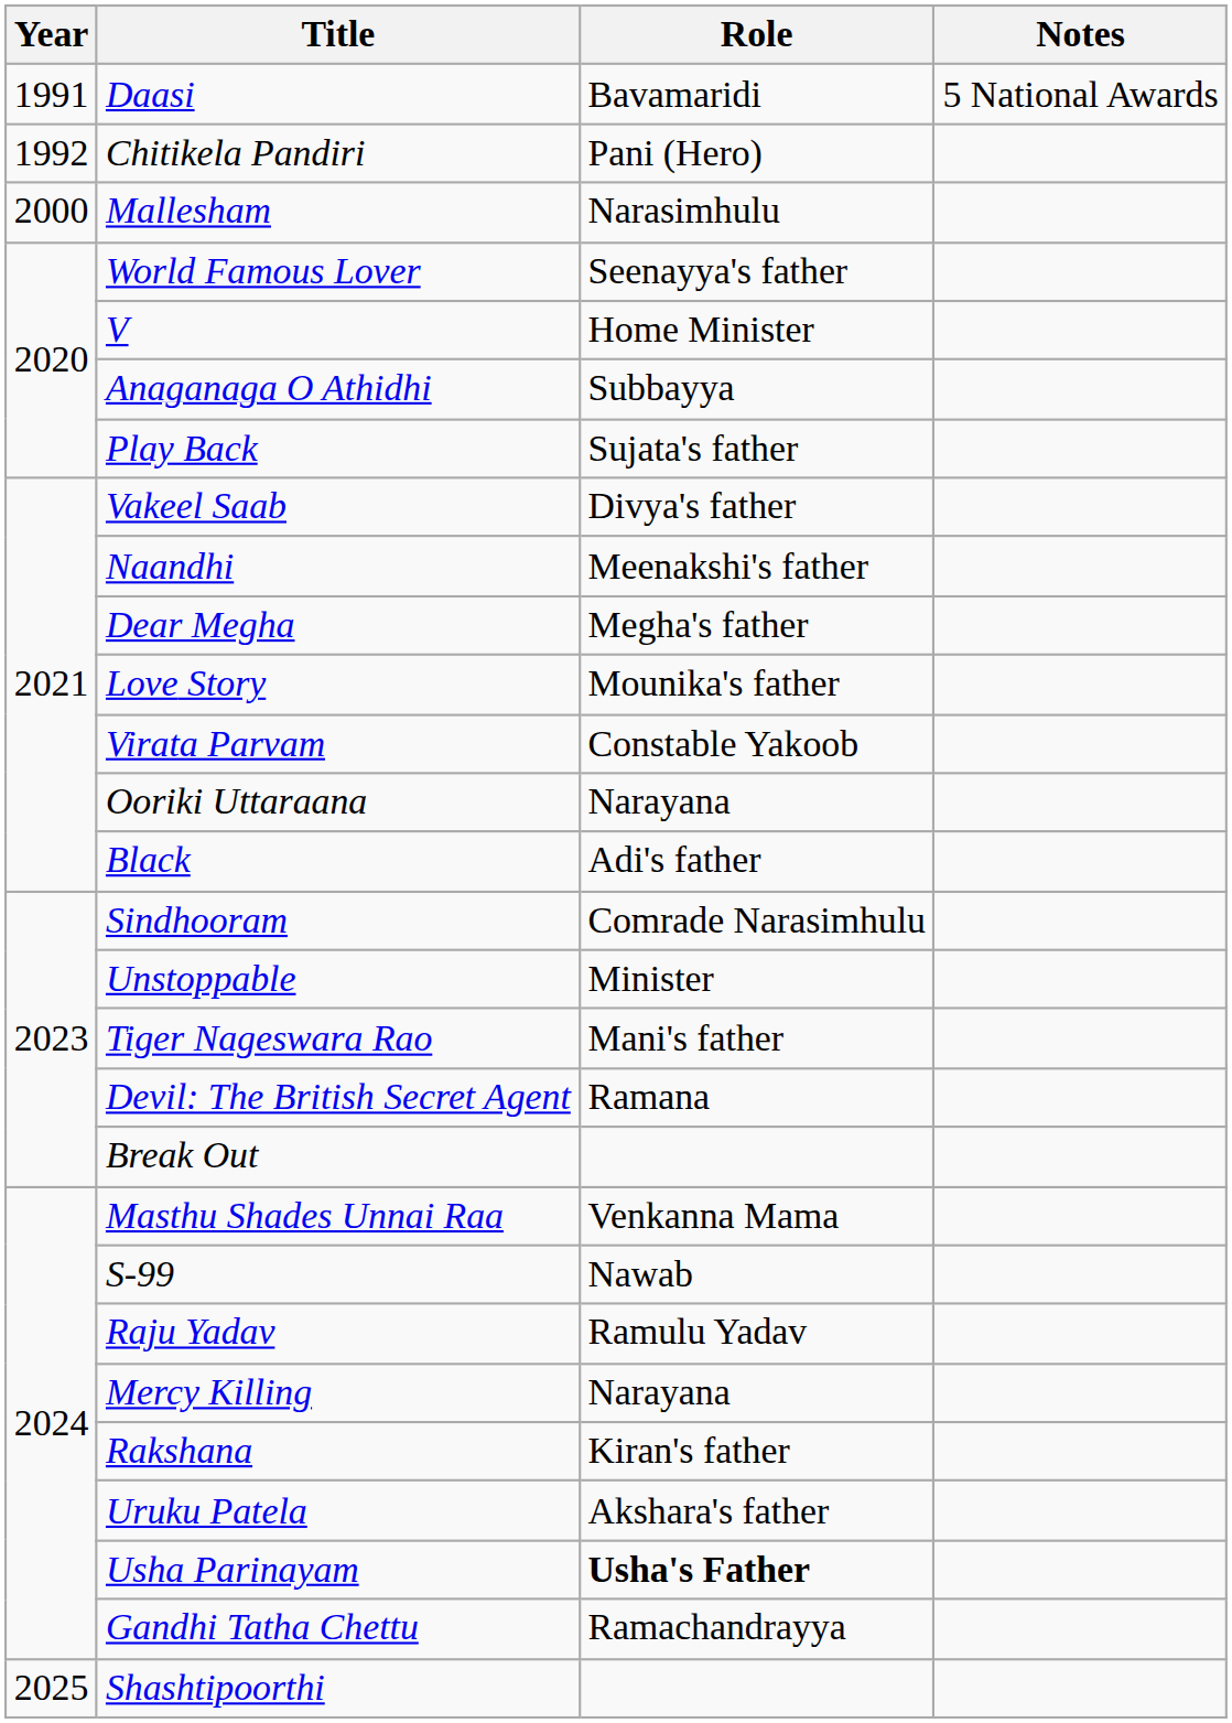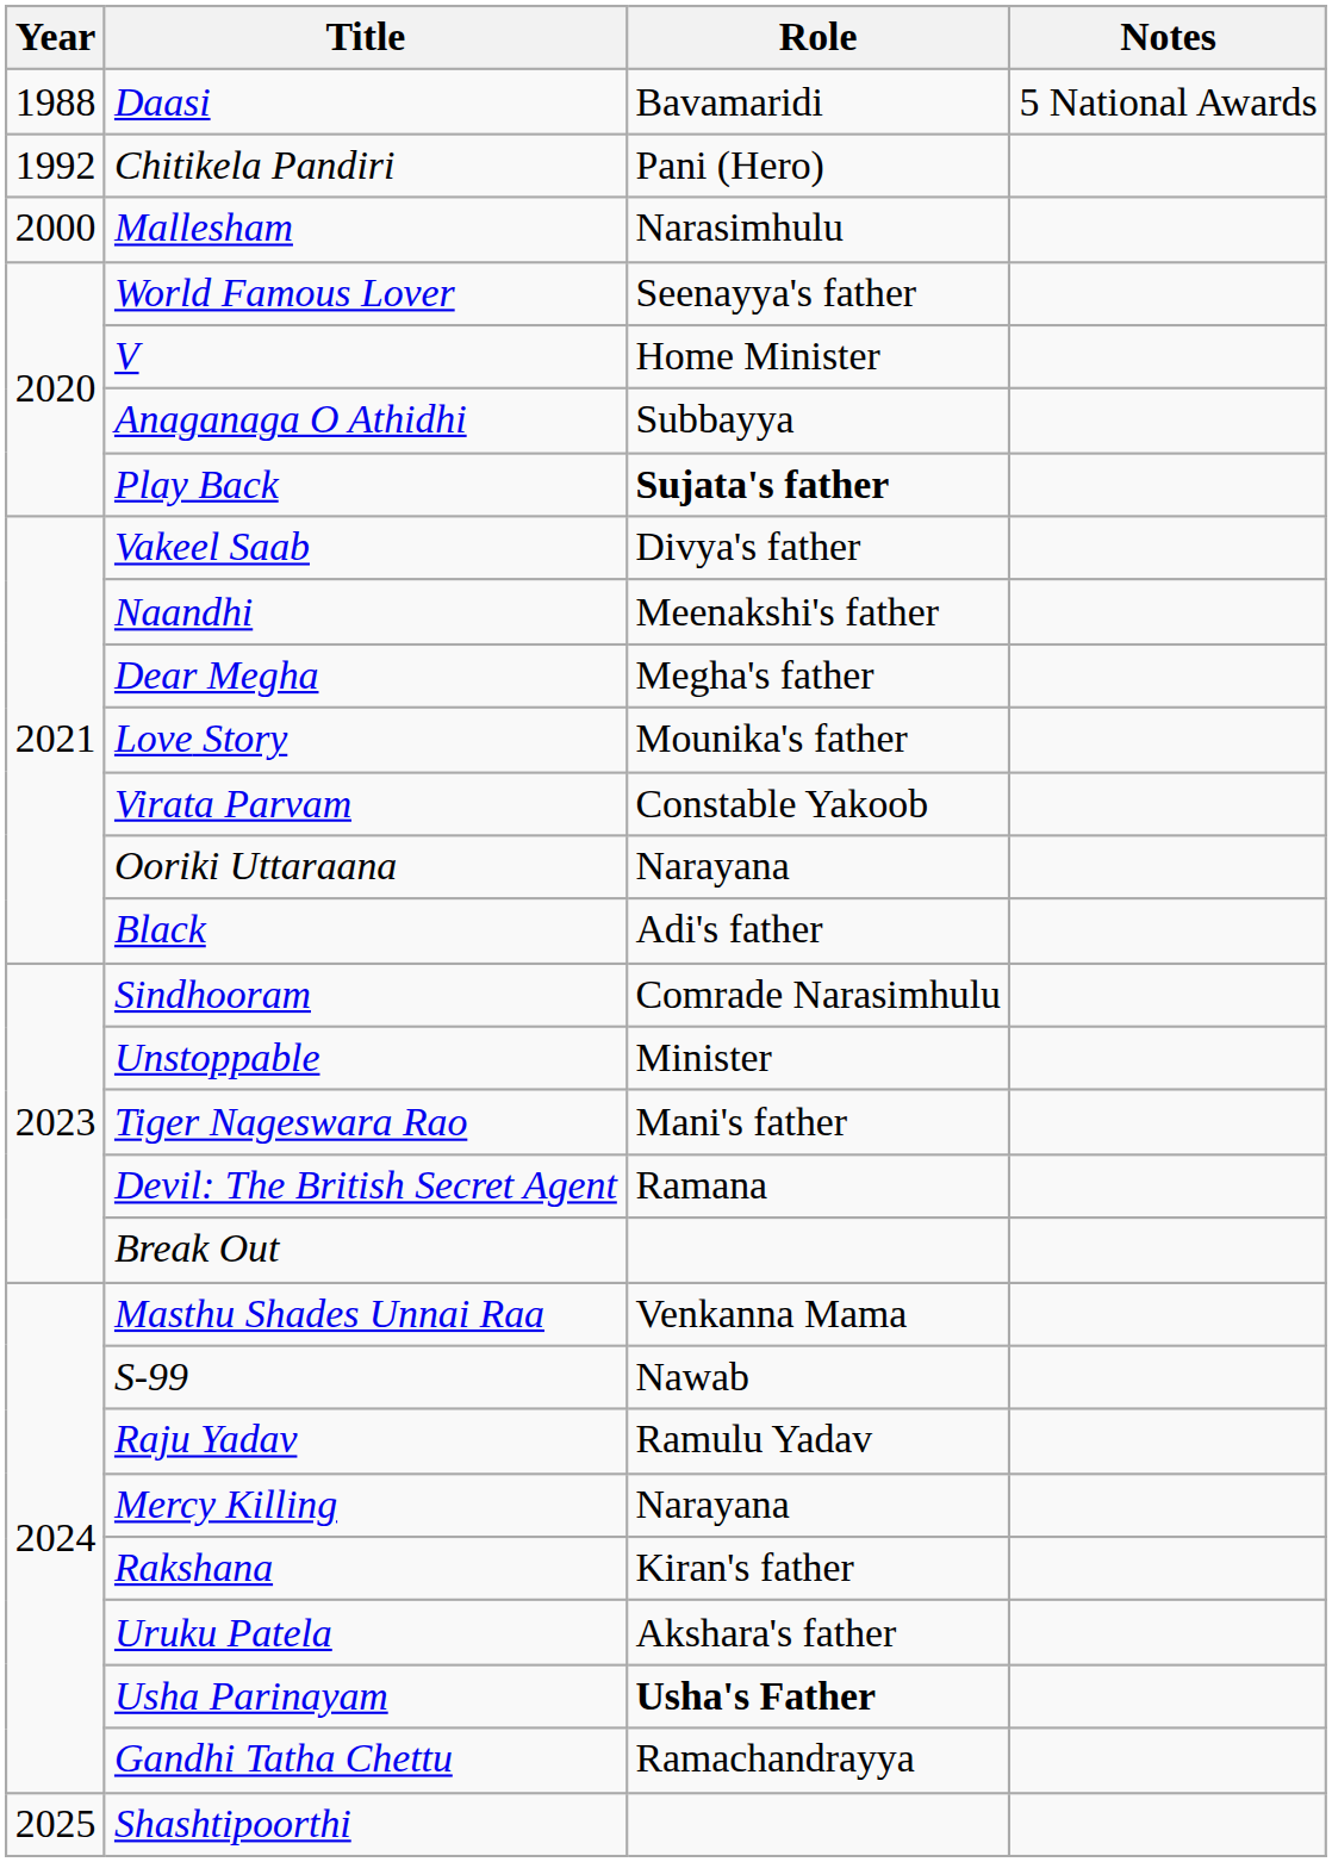 <table class="wikitable sortable">
 <tr>
 <th>Year</th>
 <th>Title</th>
 <th>Role</th>
 <th>Notes</th>
 </tr>
 <tr>
-<td>1991</td>
+<td>1988</td>
 <td><em><a href='#'>Daasi</a></em></td>
 <td>Bavamaridi</td>
 <td>5 National Awards</td>
 </tr>
 <tr>
 <td>1992</td>
 <td><em>Chitikela Pandiri</em></td>
 <td>Pani (Hero)</td>
 <td></td>
 </tr>
 <tr>
 <td>2000</td>
 <td><em><a href='#'>Mallesham</a></em></td>
 <td>Narasimhulu</td>
 <td></td>
 </tr>
 <tr>
 <td rowspan="4">2020</td>
 <td><em><a href='#'>World Famous Lover</a></em></td>
 <td>Seenayya's father</td>
 <td></td>
 </tr>
 <tr>
 <td><em><a href='#'>V</a></em></td>
 <td>Home Minister</td>
 <td></td>
 </tr>
 <tr>
 <td><em><a href='#'>Anaganaga O Athidhi</a></em></td>
 <td>Subbayya</td>
 <td></td>
 </tr>
 <tr>
 <td><em><a href='#'>Play Back</a></em></td>
-<td>Sujata's father</td>
+<td><strong>Sujata's father</strong></td>
 <td></td>
 </tr>
 <tr>
 <td rowspan="7">2021</td>
 <td><em><a href='#'>Vakeel Saab</a></em></td>
 <td>Divya's father</td>
 <td></td>
 </tr>
 <tr>
 <td><em><a href='#'>Naandhi</a></em></td>
 <td>Meenakshi's father</td>
 <td></td>
 </tr>
 <tr>
 <td><em><a href='#'>Dear Megha</a></em></td>
 <td>Megha's father</td>
 <td></td>
 </tr>
 <tr>
 <td><a href='#'><em>Love</em> <em>Story</em></a></td>
 <td>Mounika's father</td>
 <td></td>
 </tr>
 <tr>
 <td><em><a href='#'>Virata Parvam</a></em></td>
 <td>Constable Yakoob</td>
 <td></td>
 </tr>
 <tr>
 <td><em>Ooriki Uttaraana</em></td>
 <td>Narayana</td>
 <td></td>
 </tr>
 <tr>
 <td><em><a href='#'>Black</a></em></td>
 <td>Adi's father</td>
 <td></td>
 </tr>
 <tr>
 <td rowspan="5">2023</td>
 <td><em><a href='#'>Sindhooram</a></em></td>
 <td>Comrade Narasimhulu</td>
 <td></td>
 </tr>
 <tr>
 <td><em><a href='#'>Unstoppable</a></em></td>
 <td>Minister</td>
 <td></td>
 </tr>
 <tr>
 <td><em><a href='#'>Tiger Nageswara Rao</a></em></td>
 <td>Mani's father</td>
 <td></td>
 </tr>
 <tr>
 <td><em><a href='#'>Devil: The British Secret Agent</a></em></td>
 <td>Ramana</td>
 <td></td>
 </tr>
 <tr>
 <td><em>Break Out</em></td>
 <td></td>
 <td></td>
 </tr>
 <tr>
 <td rowspan="8">2024</td>
 <td><em><a href='#'>Masthu Shades Unnai Raa</a></em></td>
 <td>Venkanna Mama</td>
 <td></td>
 </tr>
 <tr>
 <td><em>S-99</em></td>
 <td>Nawab</td>
 <td></td>
 </tr>
 <tr>
 <td><a href='#'><em>Raju Yadav</em></a></td>
 <td>Ramulu Yadav</td>
 <td></td>
 </tr>
 <tr>
 <td><em><a href='#'>Mercy Killing</a></em></td>
 <td>Narayana</td>
 <td></td>
 </tr>
 <tr>
 <td><a href='#'><em>Rakshana</em></a></td>
 <td>Kiran's father</td>
 <td></td>
 </tr>
 <tr>
 <td><em><a href='#'>Uruku Patela</a></em></td>
 <td>Akshara's father</td>
 <td></td>
 </tr>
 <tr>
 <td><a href='#'><em>Usha Parinayam</em></a></td>
 <td><strong>Usha's Father</strong></td>
 <td></td>
 </tr>
 <tr>
 <td><a href='#'><em>Gandhi Tatha Chettu</em></a></td>
 <td>Ramachandrayya</td>
 <td></td>
 </tr>
 <tr>
 <td>2025</td>
 <td><em><a href='#'>Shashtipoorthi</a></em></td>
 <td></td>
 <td></td>
 </tr>
 </table>
